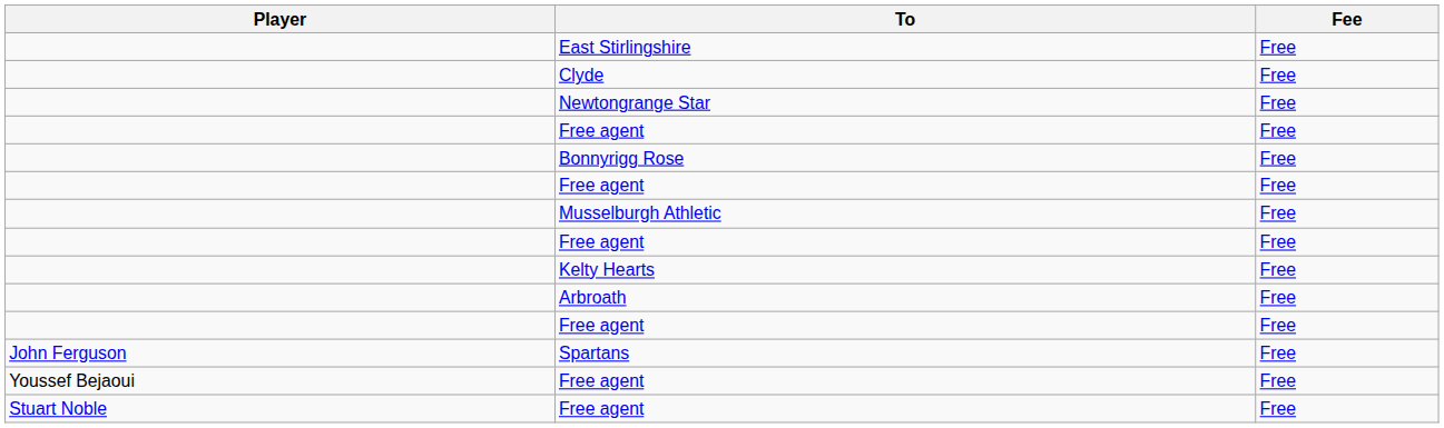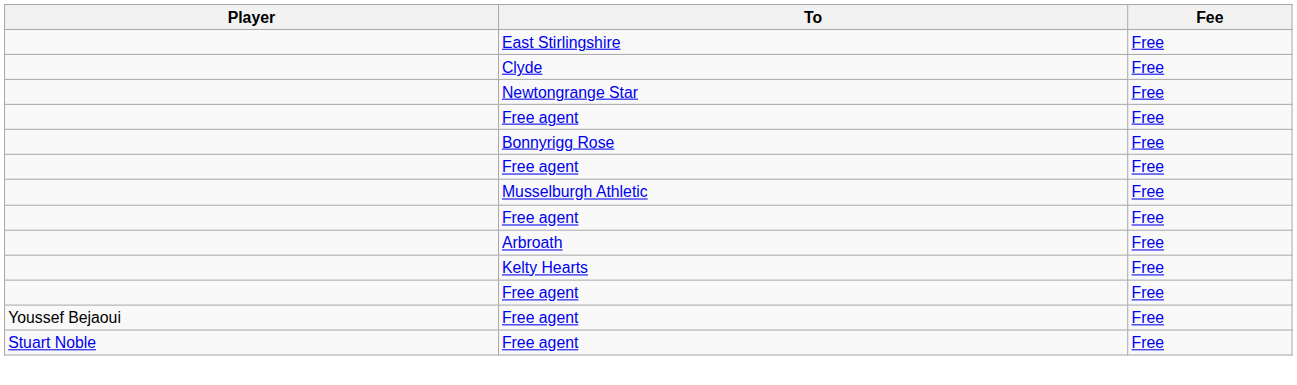 <table class="wikitable" style="text-align:center; font-size:95%;width:98%; text-align:left">
 <tr>
 <th>Player</th>
 <th>To</th>
 <th>Fee</th>
 </tr>
 <tr>
 <td> </td>
 <td> <a href='#'>East Stirlingshire</a></td>
 <td><a href='#'>Free</a></td>
 </tr>
 <tr>
 <td> </td>
 <td> <a href='#'>Clyde</a></td>
 <td><a href='#'>Free</a></td>
 </tr>
 <tr>
 <td> </td>
 <td> <a href='#'>Newtongrange Star</a></td>
 <td><a href='#'>Free</a></td>
 </tr>
 <tr>
 <td> </td>
 <td><a href='#'>Free agent</a></td>
 <td><a href='#'>Free</a></td>
 </tr>
 <tr>
 <td> </td>
 <td> <a href='#'>Bonnyrigg Rose</a></td>
 <td><a href='#'>Free</a></td>
 </tr>
 <tr>
 <td> </td>
 <td><a href='#'>Free agent</a></td>
 <td><a href='#'>Free</a></td>
 </tr>
 <tr>
 <td> </td>
 <td> <a href='#'>Musselburgh Athletic</a></td>
 <td><a href='#'>Free</a></td>
 </tr>
 <tr>
 <td> </td>
 <td><a href='#'>Free agent</a></td>
 <td><a href='#'>Free</a></td>
 </tr>
 <tr>
 <td> </td>
+<td> <a href='#'>Arbroath</a></td>
+<td><a href='#'>Free</a></td>
+</tr>
+<tr>
+<td> </td>
 <td> <a href='#'>Kelty Hearts</a></td>
 <td><a href='#'>Free</a></td>
 </tr>
 <tr>
 <td> </td>
-<td> <a href='#'>Arbroath</a></td>
-<td><a href='#'>Free</a></td>
-</tr>
-<tr>
-<td> </td>
 <td><a href='#'>Free agent</a></td>
-<td><a href='#'>Free</a></td>
-</tr>
-<tr>
-<td> <a href='#'>John Ferguson</a></td>
-<td> <a href='#'>Spartans</a></td>
 <td><a href='#'>Free</a></td>
 </tr>
 <tr>
 <td> Youssef Bejaoui</td>
 <td><a href='#'>Free agent</a></td>
 <td><a href='#'>Free</a></td>
 </tr>
 <tr>
 <td> <a href='#'>Stuart Noble</a></td>
 <td><a href='#'>Free agent</a></td>
 <td><a href='#'>Free</a></td>
 </tr>
 </table>
